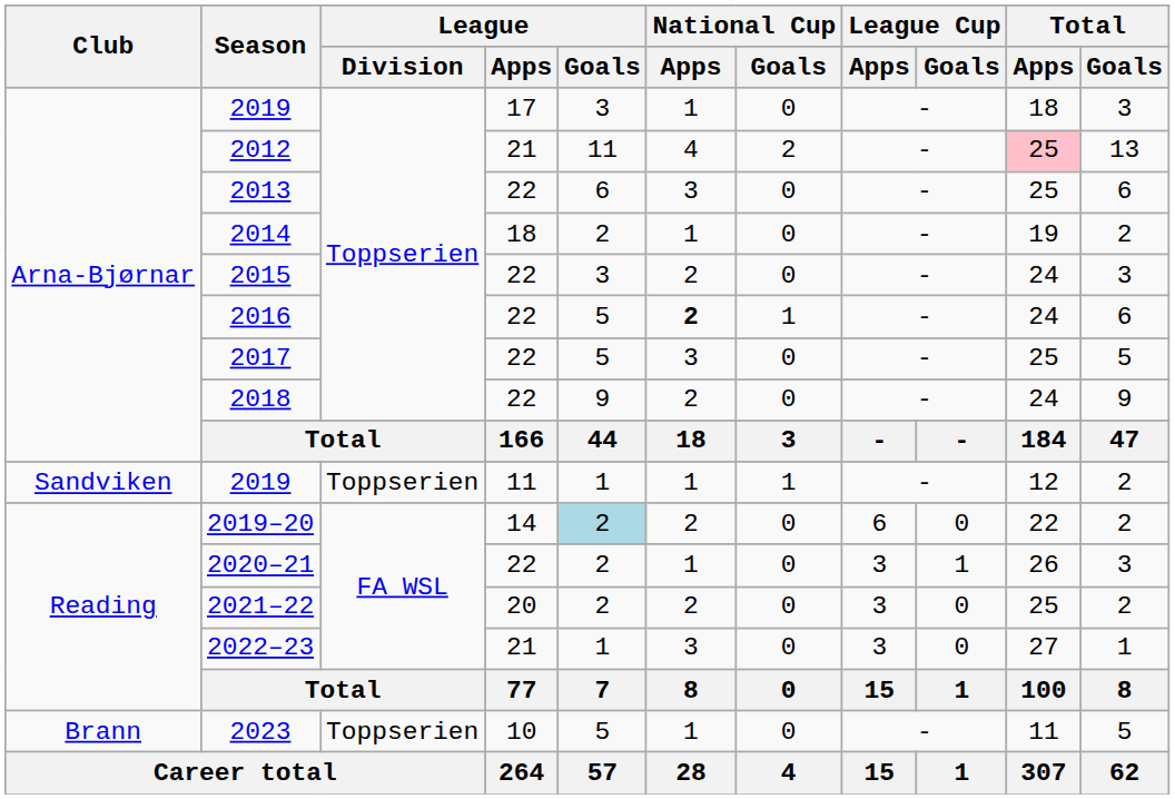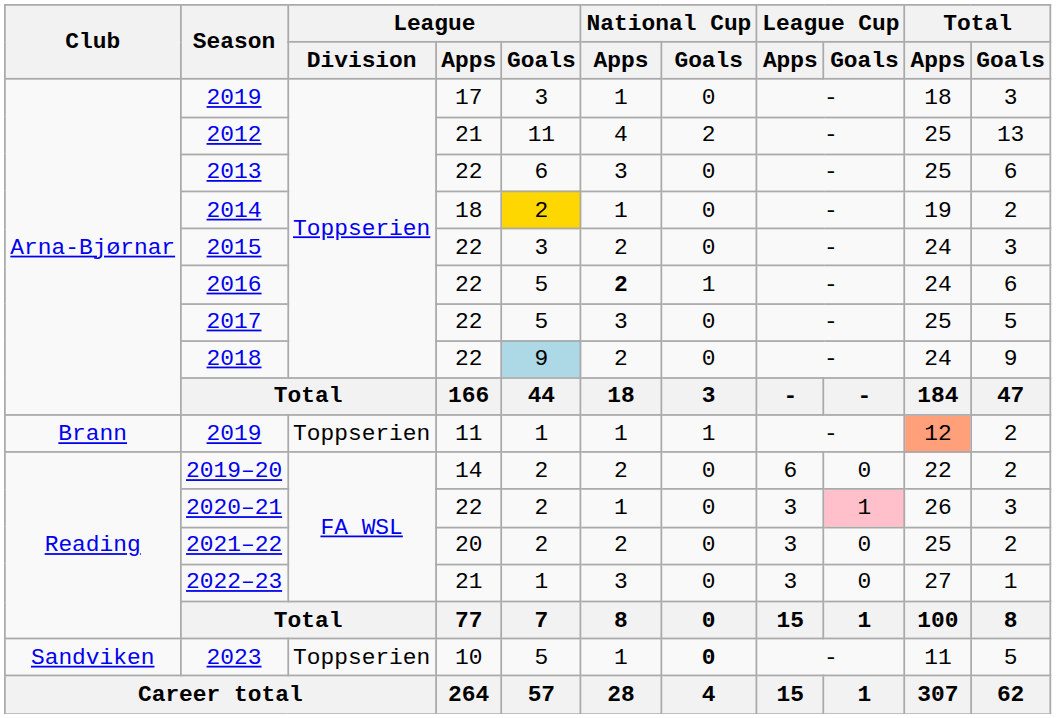 <table class="wikitable" style="text-align:center">
 <tr>
 <th rowspan="2">Club</th>
 <th rowspan="2">Season</th>
 <th colspan="3">League</th>
 <th colspan="2">National Cup</th>
 <th colspan="2">League Cup</th>
 <th colspan="2">Total</th>
 </tr>
 <tr>
 <th>Division</th>
 <th>Apps</th>
 <th>Goals</th>
 <th>Apps</th>
 <th>Goals</th>
 <th>Apps</th>
 <th>Goals</th>
 <th>Apps</th>
 <th>Goals</th>
 </tr>
 <tr>
 <td rowspan="9"><a href='#'>Arna-Bjørnar</a></td>
 <td><a href='#'>2019</a></td>
 <td rowspan="8"><a href='#'>Toppserien</a></td>
 <td>17</td>
 <td>3</td>
 <td>1</td>
 <td>0</td>
 <td colspan="2">-</td>
 <td>18</td>
 <td>3</td>
 </tr>
 <tr>
 <td><a href='#'>2012</a></td>
 <td>21</td>
 <td>11</td>
 <td>4</td>
 <td>2</td>
 <td colspan="2">-</td>
-<td style="background: pink;">25</td>
+<td>25</td>
 <td>13</td>
 </tr>
 <tr>
 <td><a href='#'>2013</a></td>
 <td>22</td>
 <td>6</td>
 <td>3</td>
 <td>0</td>
 <td colspan="2">-</td>
 <td>25</td>
 <td>6</td>
 </tr>
 <tr>
 <td><a href='#'>2014</a></td>
 <td>18</td>
-<td>2</td>
+<td style="background: gold;">2</td>
 <td>1</td>
 <td>0</td>
 <td colspan="2">-</td>
 <td>19</td>
 <td>2</td>
 </tr>
 <tr>
 <td><a href='#'>2015</a></td>
 <td>22</td>
 <td>3</td>
 <td>2</td>
 <td>0</td>
 <td colspan="2">-</td>
 <td>24</td>
 <td>3</td>
 </tr>
 <tr>
 <td><a href='#'>2016</a></td>
 <td>22</td>
 <td>5</td>
 <td><strong>2</strong></td>
 <td>1</td>
 <td colspan="2">-</td>
 <td>24</td>
 <td>6</td>
 </tr>
 <tr>
 <td><a href='#'>2017</a></td>
 <td>22</td>
 <td>5</td>
 <td>3</td>
 <td>0</td>
 <td colspan="2">-</td>
 <td>25</td>
 <td>5</td>
 </tr>
 <tr>
 <td><a href='#'>2018</a></td>
 <td>22</td>
-<td>9</td>
+<td style="background: lightblue;">9</td>
 <td>2</td>
 <td>0</td>
 <td colspan="2">-</td>
 <td>24</td>
 <td>9</td>
 </tr>
 <tr>
 <th colspan="2">Total</th>
 <th>166</th>
 <th>44</th>
 <th>18</th>
 <th>3</th>
 <th>-</th>
 <th>-</th>
 <th>184</th>
 <th>47</th>
 </tr>
 <tr>
-<td><a href='#'>Sandviken</a></td>
+<td><a href='#'>Brann</a></td>
 <td><a href='#'>2019</a></td>
 <td>Toppserien</td>
 <td>11</td>
 <td>1</td>
 <td>1</td>
 <td>1</td>
 <td colspan="2">-</td>
-<td>12</td>
+<td style="background: lightsalmon;">12</td>
 <td>2</td>
 </tr>
 <tr>
 <td rowspan="5"><a href='#'>Reading</a></td>
 <td><a href='#'>2019–20</a></td>
 <td rowspan="4"><a href='#'>FA WSL</a></td>
 <td>14</td>
-<td style="background: lightblue;">2</td>
+<td>2</td>
 <td>2</td>
 <td>0</td>
 <td>6</td>
 <td>0</td>
 <td>22</td>
 <td>2</td>
 </tr>
 <tr>
 <td><a href='#'>2020–21</a></td>
 <td>22</td>
 <td>2</td>
 <td>1</td>
 <td>0</td>
 <td>3</td>
-<td>1</td>
+<td style="background: pink;">1</td>
 <td>26</td>
 <td>3</td>
 </tr>
 <tr>
 <td><a href='#'>2021–22</a></td>
 <td>20</td>
 <td>2</td>
 <td>2</td>
 <td>0</td>
 <td>3</td>
 <td>0</td>
 <td>25</td>
 <td>2</td>
 </tr>
 <tr>
 <td><a href='#'>2022–23</a></td>
 <td>21</td>
 <td>1</td>
 <td>3</td>
 <td>0</td>
 <td>3</td>
 <td>0</td>
 <td>27</td>
 <td>1</td>
 </tr>
 <tr>
 <th colspan="2">Total</th>
 <th>77</th>
 <th>7</th>
 <th>8</th>
 <th>0</th>
 <th>15</th>
 <th>1</th>
 <th>100</th>
 <th>8</th>
 </tr>
 <tr>
-<td><a href='#'>Brann</a></td>
+<td><a href='#'>Sandviken</a></td>
 <td><a href='#'>2023</a></td>
 <td>Toppserien</td>
 <td>10</td>
 <td>5</td>
 <td>1</td>
-<td>0</td>
+<td><strong>0</strong></td>
 <td colspan="2">-</td>
 <td>11</td>
 <td>5</td>
 </tr>
 <tr>
 <th colspan="3">Career total</th>
 <th>264</th>
 <th>57</th>
 <th>28</th>
 <th>4</th>
 <th>15</th>
 <th>1</th>
 <th>307</th>
 <th>62</th>
 </tr>
 </table>
